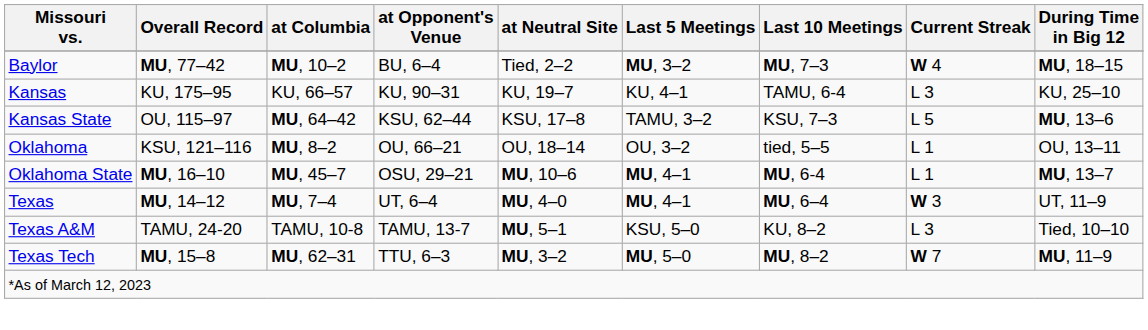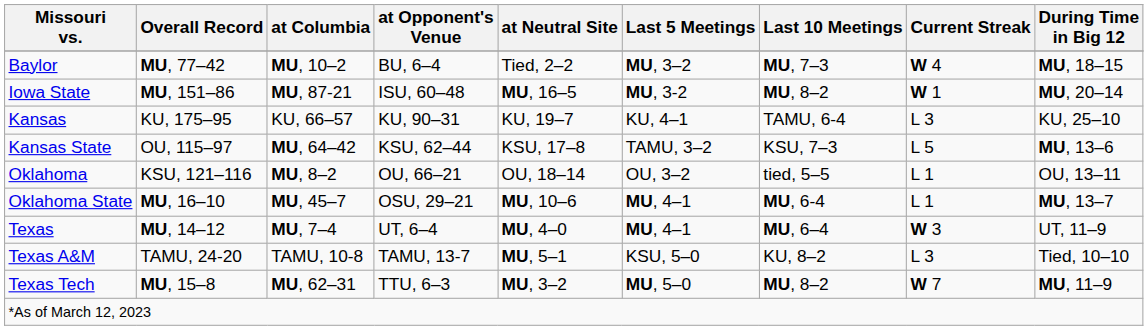 <table class="wikitable">
 <tr>
 <th rowspan="1">Missouri<br>vs.</th>
 <th rowspan="1">Overall Record</th>
 <th rowspan="1">at Columbia</th>
 <th rowspan="1">at Opponent's<br> Venue</th>
 <th rowspan="1">at Neutral Site</th>
 <th rowspan="1">Last 5 Meetings</th>
 <th rowspan="1">Last 10 Meetings</th>
 <th rowspan="1">Current Streak</th>
 <th rowspan="1">During Time<br>in Big 12</th>
 </tr>
 <tr>
 </tr>
 <tr>
 <td><a href='#'>Baylor</a></td>
 <td><strong>MU</strong>, 77–42</td>
 <td><strong>MU</strong>, 10–2</td>
 <td>BU, 6–4</td>
 <td>Tied, 2–2</td>
 <td><strong>MU</strong>, 3–2</td>
 <td><strong>MU</strong>, 7–3</td>
 <td><strong>W</strong> 4</td>
 <td><strong>MU</strong>, 18–15</td>
+</tr>
+<tr>
+<td><a href='#'>Iowa State</a></td>
+<td><strong>MU</strong>, 151–86</td>
+<td><strong>MU</strong>, 87-21</td>
+<td>ISU, 60–48</td>
+<td><strong>MU</strong>, 16–5</td>
+<td><strong>MU</strong>, 3-2</td>
+<td><strong>MU</strong>, 8–2</td>
+<td><strong>W</strong> 1</td>
+<td><strong>MU</strong>, 20–14</td>
 </tr>
 <tr>
 <td><a href='#'>Kansas</a></td>
 <td>KU, 175–95</td>
 <td>KU, 66–57</td>
 <td>KU, 90–31</td>
 <td>KU, 19–7</td>
 <td>KU, 4–1</td>
 <td>TAMU, 6-4</td>
 <td>L 3</td>
 <td>KU, 25–10</td>
 </tr>
 <tr>
 <td><a href='#'>Kansas State</a></td>
 <td>OU, 115–97</td>
 <td><strong>MU</strong>, 64–42</td>
 <td>KSU, 62–44</td>
 <td>KSU, 17–8</td>
 <td>TAMU, 3–2</td>
 <td>KSU, 7–3</td>
 <td>L 5</td>
 <td><strong>MU</strong>, 13–6</td>
 </tr>
 <tr>
 <td><a href='#'>Oklahoma</a></td>
 <td>KSU, 121–116</td>
 <td><strong>MU</strong>, 8–2</td>
 <td>OU, 66–21</td>
 <td>OU, 18–14</td>
 <td>OU, 3–2</td>
 <td>tied, 5–5</td>
 <td>L 1</td>
 <td>OU, 13–11</td>
 </tr>
 <tr>
 <td><a href='#'>Oklahoma State</a></td>
 <td><strong>MU</strong>, 16–10</td>
 <td><strong>MU</strong>, 45–7</td>
 <td>OSU, 29–21</td>
 <td><strong>MU</strong>, 10–6</td>
 <td><strong>MU</strong>, 4–1</td>
 <td><strong>MU</strong>, 6-4</td>
 <td>L 1</td>
 <td><strong>MU</strong>, 13–7</td>
 </tr>
 <tr>
 <td><a href='#'>Texas</a></td>
 <td><strong>MU</strong>, 14–12</td>
 <td><strong>MU</strong>, 7–4</td>
 <td>UT, 6–4</td>
 <td><strong>MU</strong>, 4–0</td>
 <td><strong>MU</strong>, 4–1</td>
 <td><strong>MU</strong>, 6–4</td>
 <td><strong>W</strong> 3</td>
 <td>UT, 11–9</td>
 </tr>
 <tr>
 <td><a href='#'>Texas A&M</a></td>
 <td>TAMU, 24-20</td>
 <td>TAMU, 10-8</td>
 <td>TAMU, 13-7</td>
 <td><strong>MU</strong>, 5–1</td>
 <td>KSU, 5–0</td>
 <td>KU, 8–2</td>
 <td>L 3</td>
 <td>Tied, 10–10</td>
 </tr>
 <tr>
 <td><a href='#'>Texas Tech</a></td>
 <td><strong>MU</strong>, 15–8</td>
 <td><strong>MU</strong>, 62–31</td>
 <td>TTU, 6–3</td>
 <td><strong>MU</strong>, 3–2</td>
 <td><strong>MU</strong>, 5–0</td>
 <td><strong>MU</strong>, 8–2</td>
 <td><strong>W</strong> 7</td>
 <td><strong>MU</strong>, 11–9</td>
 </tr>
 <tr>
 <td colspan="9"><small>*As of March 12, 2023</small></td>
 </tr>
 </table>
